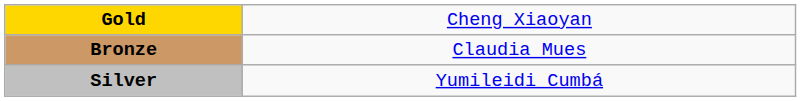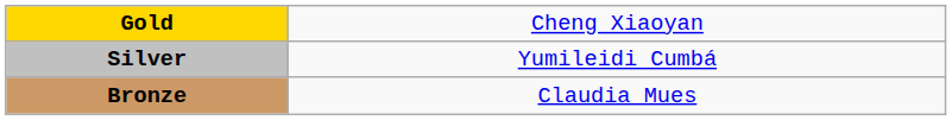 <table class="wikitable" style="text-align:center; " width="35%">
 <tr>
 <td bgcolor="gold"><strong>Gold</strong></td>
 <td><a href='#'>Cheng Xiaoyan</a><br>  <small><em></em></small></td>
 </tr>
 <tr>
+<td bgcolor="silver"><strong>Silver</strong></td>
+<td><a href='#'>Yumileidi Cumbá</a><br>  <small><em></em></small></td>
+</tr>
+<tr>
 <td bgcolor="CC9966"><strong>Bronze</strong></td>
 <td><a href='#'>Claudia Mues</a><br>  <small><em></em></small></td>
 </tr>
-<tr>
-<td bgcolor="silver"><strong>Silver</strong></td>
-<td><a href='#'>Yumileidi Cumbá</a><br>  <small><em></em></small></td>
-</tr>
 </table>
